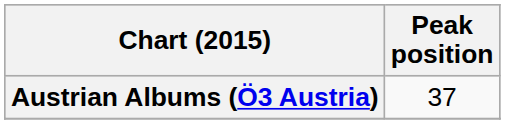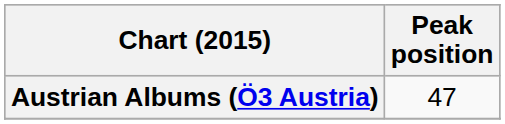 <table class="wikitable sortable plainrowheaders" style="text-align:center">
 <tr>
 <th scope=col>Chart (2015)</th>
 <th scope=col>Peak<br>position</th>
 </tr>
 <tr>
 <th scope=row>Austrian Albums (<a href='#'>Ö3 Austria</a>)</th>
-<td>37</td>
+<td>47</td>
 </tr>
 <tr>
 </tr>
 <tr>
 </tr>
 <tr>
 </tr>
 <tr>
 </tr>
 <tr>
 </tr>
 </table>
